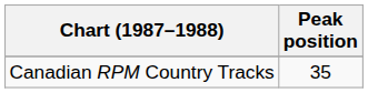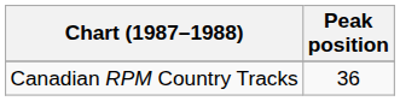 <table class="wikitable sortable">
 <tr>
 <th align="left">Chart (1987–1988)</th>
 <th align="center">Peak<br>position</th>
 </tr>
 <tr>
 </tr>
 <tr>
 <td align="left">Canadian <em>RPM</em> Country Tracks</td>
-<td align="center">35</td>
+<td align="center">36</td>
 </tr>
 </table>
